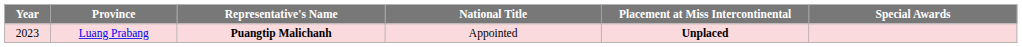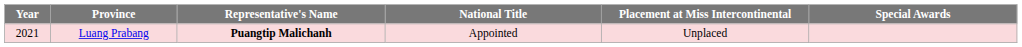 <table class="wikitable " style="font-size: 89%; text-align:center">
 <tr>
 <th width="50" style="background-color:#787878;color:#FFFFFF;">Year</th>
 <th width="150" style="background-color:#787878;color:#FFFFFF;">Province</th>
 <th width="250" style="background-color:#787878;color:#FFFFFF;">Representative's Name</th>
 <th width="260" style="background-color:#787878;color:#FFFFFF;">National Title</th>
 <th width="250" style="background-color:#787878;color:#FFFFFF;">Placement at Miss Intercontinental</th>
 <th width="250" style="background-color:#787878;color:#FFFFFF;">Special Awards</th>
 </tr>
 <tr style="background-color:#FADADD;">
-<td>2023</td>
+<td>2021</td>
 <td><a href='#'>Luang Prabang</a></td>
 <td><strong>Puangtip Malichanh</strong></td>
 <td>Appointed</td>
-<td><strong>Unplaced</strong></td>
+<td>Unplaced</td>
 <td style="background:;"></td>
 </tr>
 </table>
